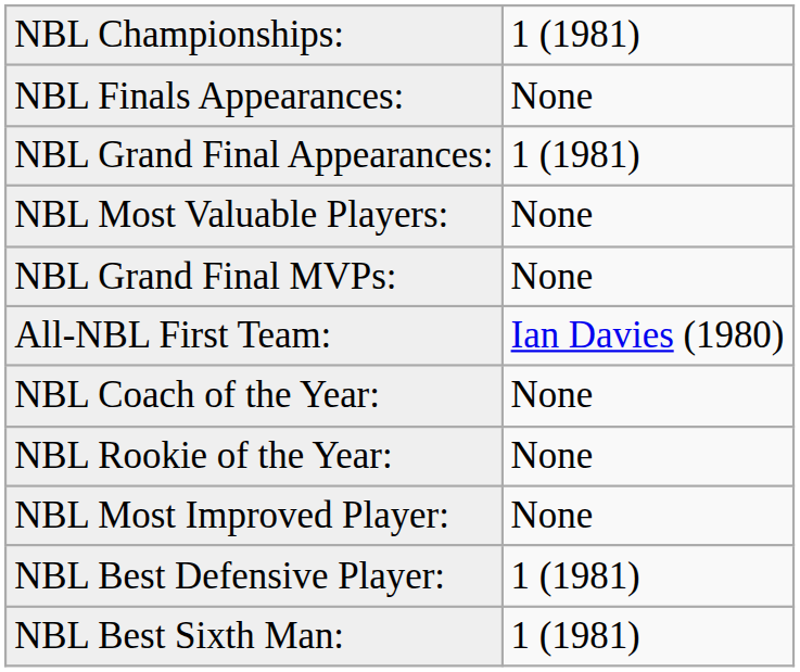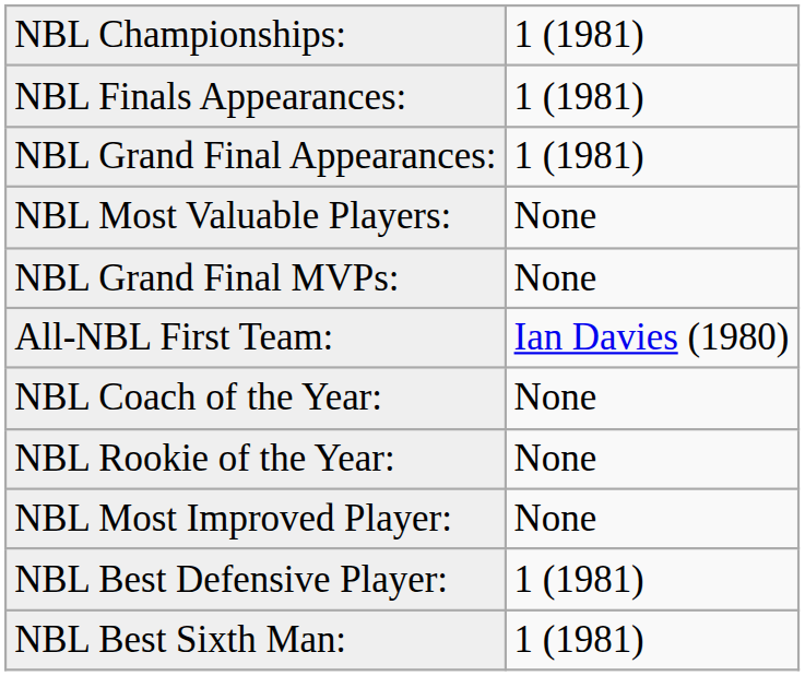 <table class="wikitable">
 <tr align=left>
 <td style="background:#efefef;">NBL Championships:</td>
 <td>1 (1981)</td>
 </tr>
 <tr>
 <td style="background:#efefef;">NBL Finals Appearances:</td>
-<td>None</td>
+<td>1 (1981)</td>
 </tr>
 <tr>
 <td style="background:#efefef;">NBL Grand Final Appearances:</td>
 <td>1 (1981)</td>
 </tr>
 <tr>
 <td style="background:#efefef;">NBL Most Valuable Players:</td>
 <td>None</td>
 </tr>
 <tr>
 <td style="background:#efefef;">NBL Grand Final MVPs:</td>
 <td>None</td>
 </tr>
 <tr>
 <td style="background:#efefef;">All-NBL First Team:</td>
 <td><a href='#'>Ian Davies</a> (1980)</td>
 </tr>
 <tr>
 <td style="background:#efefef;">NBL Coach of the Year:</td>
 <td>None</td>
 </tr>
 <tr>
 <td style="background:#efefef;">NBL Rookie of the Year:</td>
 <td>None</td>
 </tr>
 <tr>
 <td style="background:#efefef;">NBL Most Improved Player:</td>
 <td>None</td>
 </tr>
 <tr>
 <td style="background:#efefef;">NBL Best Defensive Player:</td>
 <td>1 (1981)</td>
 </tr>
 <tr>
 <td style="background:#efefef;">NBL Best Sixth Man:</td>
 <td>1 (1981)</td>
 </tr>
 </table>
